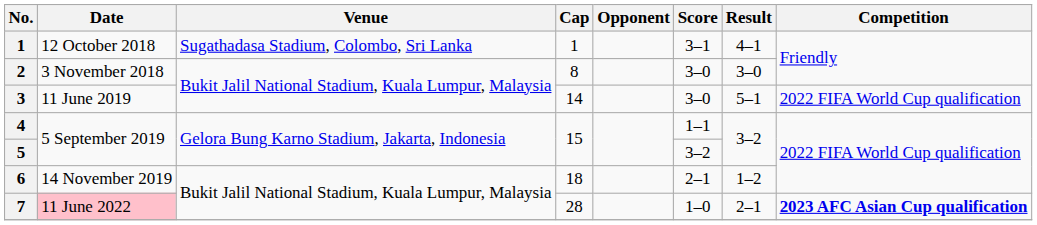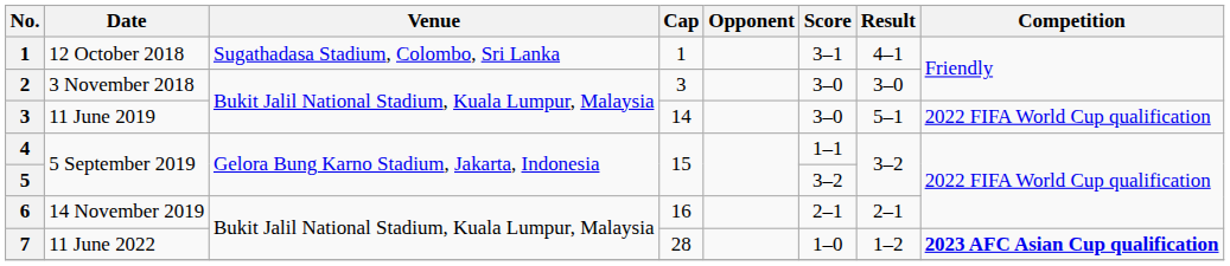 <table class="wikitable sortable plainrowheaders">
 <tr>
 <th scope=col>No.</th>
 <th scope=col data-sort-type=date>Date</th>
 <th scope=col>Venue</th>
 <th scope=col>Cap</th>
 <th scope=col>Opponent</th>
 <th scope=col>Score</th>
 <th scope=col>Result</th>
 <th scope=col>Competition</th>
 </tr>
 <tr>
 <th scope=row style=text-align:center>1</th>
 <td>12 October 2018</td>
 <td><a href='#'>Sugathadasa Stadium</a>, <a href='#'>Colombo</a>, <a href='#'>Sri Lanka</a></td>
 <td align=center>1</td>
 <td></td>
 <td align=center>3–1</td>
 <td align="center">4–1</td>
 <td rowspan=2><a href='#'>Friendly</a></td>
 </tr>
 <tr>
 <th scope=row style=text-align:center>2</th>
 <td>3 November 2018</td>
 <td rowspan=2><a href='#'>Bukit Jalil National Stadium</a>, <a href='#'>Kuala Lumpur</a>, <a href='#'>Malaysia</a></td>
-<td align=center>8</td>
+<td align=center>3</td>
 <td></td>
 <td align=center>3–0</td>
 <td align="center">3–0</td>
 </tr>
 <tr>
 <th scope=row style=text-align:center>3</th>
 <td>11 June 2019</td>
 <td align=center>14</td>
 <td></td>
 <td align=center>3–0</td>
 <td align="center">5–1</td>
 <td><a href='#'>2022 FIFA World Cup qualification</a></td>
 </tr>
 <tr>
 <th scope=row style=text-align:center>4</th>
 <td rowspan=2>5 September 2019</td>
 <td rowspan=2><a href='#'>Gelora Bung Karno Stadium</a>, <a href='#'>Jakarta</a>, <a href='#'>Indonesia</a></td>
 <td rowspan=2 align=center>15</td>
 <td rowspan=2></td>
 <td align=center>1–1</td>
 <td rowspan="2" align="center">3–2</td>
 <td rowspan=3><a href='#'>2022 FIFA World Cup qualification</a></td>
 </tr>
 <tr>
 <th scope=row style=text-align:center>5</th>
 <td align=center>3–2</td>
 </tr>
 <tr>
 <th scope=row style=text-align:center>6</th>
 <td>14 November 2019</td>
 <td rowspan=2>Bukit Jalil National Stadium, Kuala Lumpur, Malaysia</td>
-<td align=center>18</td>
+<td align=center>16</td>
 <td></td>
 <td align=center>2–1</td>
-<td align="center">1–2</td>
+<td align="center">2–1</td>
 </tr>
 <tr>
 <th scope=row style=text-align:center>7</th>
-<td style="background: pink;">11 June 2022</td>
+<td>11 June 2022</td>
 <td align=center>28</td>
 <td></td>
 <td align=center>1–0</td>
-<td align="center">2–1</td>
+<td align="center">1–2</td>
 <td><strong><a href='#'>2023 AFC Asian Cup qualification</a></strong></td>
 </tr>
 <tr>
 </tr>
 </table>
